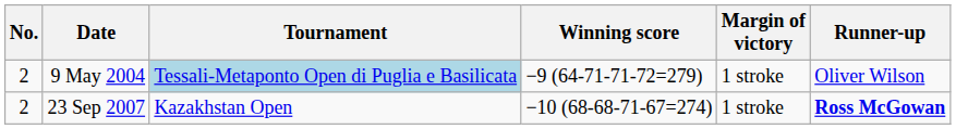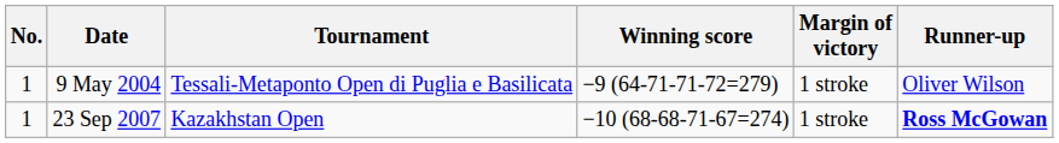 <table class="wikitable" style="font-size:95%;">
 <tr>
 <th>No.</th>
 <th>Date</th>
 <th>Tournament</th>
 <th>Winning score</th>
 <th>Margin of<br>victory</th>
 <th>Runner-up</th>
 </tr>
 <tr>
-<td align=center>2</td>
+<td align=center>1</td>
 <td align=right>9 May <a href='#'>2004</a></td>
-<td style="background: lightblue;"><a href='#'>Tessali-Metaponto Open di Puglia e Basilicata</a></td>
+<td><a href='#'>Tessali-Metaponto Open di Puglia e Basilicata</a></td>
 <td>−9 (64-71-71-72=279)</td>
 <td>1 stroke</td>
 <td> <a href='#'>Oliver Wilson</a></td>
 </tr>
 <tr>
-<td align=center>2</td>
+<td align=center>1</td>
 <td align=right>23 Sep <a href='#'>2007</a></td>
 <td><a href='#'>Kazakhstan Open</a></td>
 <td>−10 (68-68-71-67=274)</td>
 <td>1 stroke</td>
 <td><strong> <a href='#'>Ross McGowan</a></strong></td>
 </tr>
 </table>
